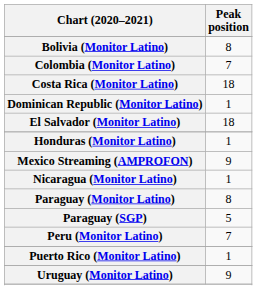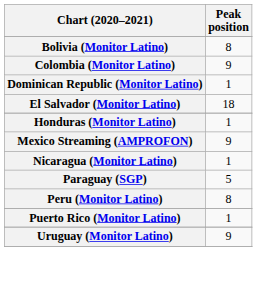 <table class="wikitable sortable plainrowheaders" style="text-align:center">
 <tr>
 <th scope="col">Chart (2020–2021)</th>
 <th scope="col">Peak<br>position</th>
 </tr>
 <tr>
 </tr>
 <tr>
 <th scope="row">Bolivia (<a href='#'>Monitor Latino</a>)</th>
 <td>8</td>
 </tr>
 <tr>
 <th scope="row">Colombia (<a href='#'>Monitor Latino</a>)</th>
-<td>7</td>
-</tr>
-<tr>
-<th scope="row">Costa Rica (<a href='#'>Monitor Latino</a>)</th>
-<td>18</td>
+<td>9</td>
 </tr>
 <tr>
 <th scope="row">Dominican Republic (<a href='#'>Monitor Latino</a>)</th>
 <td>1</td>
 </tr>
 <tr>
 <th scope="row">El Salvador (<a href='#'>Monitor Latino</a>)</th>
 <td>18</td>
 </tr>
 <tr>
 </tr>
 <tr>
 <th scope="row">Honduras (<a href='#'>Monitor Latino</a>)</th>
 <td>1</td>
 </tr>
 <tr>
 <th scope="row">Mexico Streaming (<a href='#'>AMPROFON</a>)</th>
 <td>9</td>
 </tr>
 <tr>
 <th scope="row">Nicaragua (<a href='#'>Monitor Latino</a>)</th>
 <td>1</td>
 </tr>
 <tr>
-<th scope="row">Paraguay (<a href='#'>Monitor Latino</a>)</th>
-<td>8</td>
-</tr>
-<tr>
 <th scope="row">Paraguay (<a href='#'>SGP</a>)</th>
 <td>5</td>
 </tr>
 <tr>
 <th scope="row">Peru (<a href='#'>Monitor Latino</a>)</th>
-<td>7</td>
+<td>8</td>
 </tr>
 <tr>
 </tr>
 <tr>
 <th scope="row">Puerto Rico (<a href='#'>Monitor Latino</a>)</th>
 <td>1</td>
 </tr>
 <tr>
 </tr>
 <tr>
 </tr>
 <tr>
 <th scope="row">Uruguay (<a href='#'>Monitor Latino</a>)</th>
 <td>9</td>
 </tr>
 <tr>
 </tr>
 <tr>
 </tr>
 <tr>
 </tr>
 <tr>
 </tr>
 </table>
